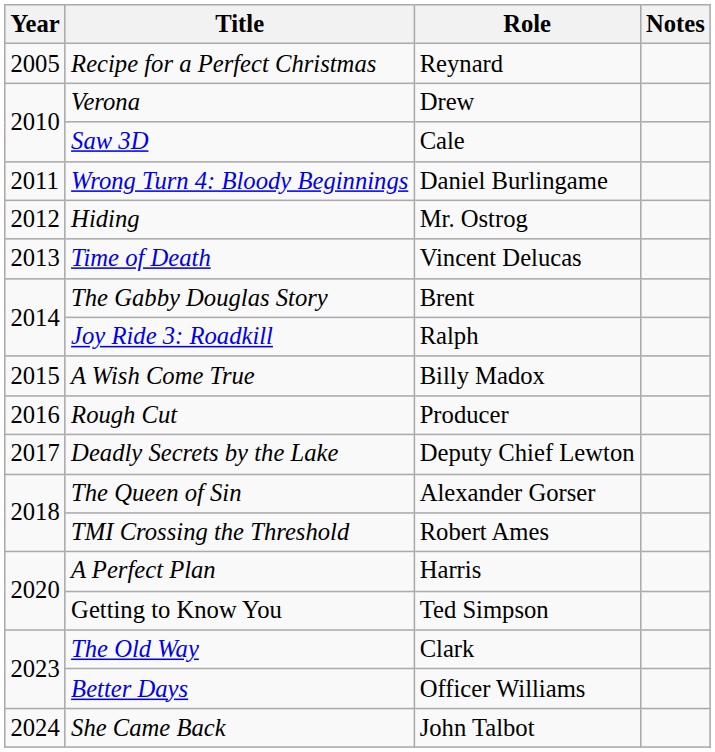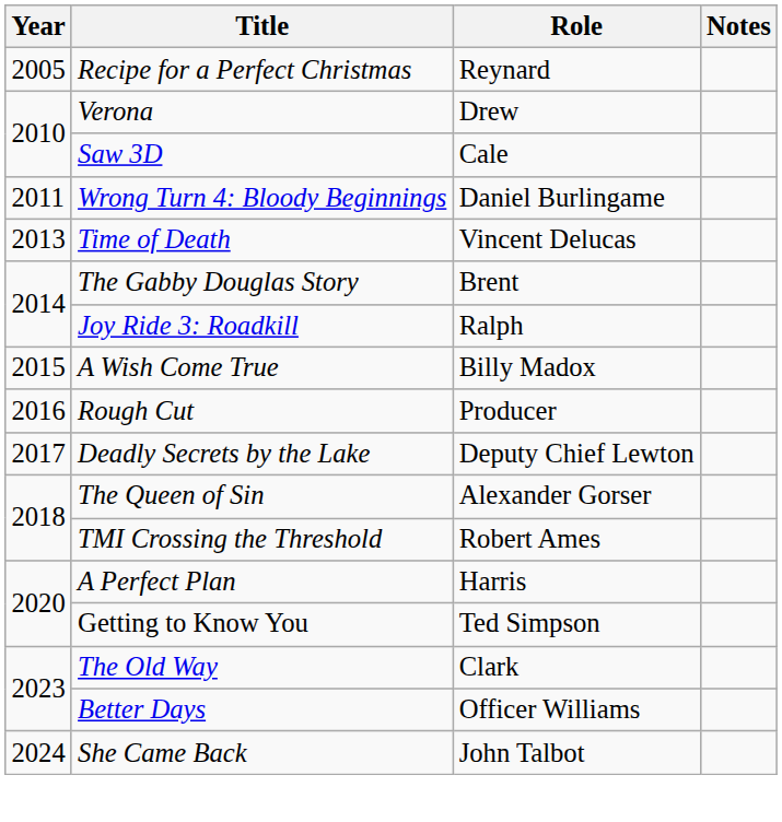 <table class="wikitable sortable">
 <tr>
 <th>Year</th>
 <th>Title</th>
 <th>Role</th>
 <th>Notes</th>
 </tr>
 <tr>
 <td>2005</td>
 <td><em>Recipe for a Perfect Christmas</em></td>
 <td>Reynard</td>
 <td></td>
 </tr>
 <tr>
 <td rowspan="2">2010</td>
 <td><em>Verona</em></td>
 <td>Drew</td>
 <td></td>
 </tr>
 <tr>
 <td><em><a href='#'>Saw 3D</a></em></td>
 <td>Cale</td>
 <td></td>
 </tr>
 <tr>
 <td>2011</td>
 <td><em><a href='#'>Wrong Turn 4: Bloody Beginnings</a></em></td>
 <td>Daniel Burlingame</td>
-<td></td>
-</tr>
-<tr>
-<td>2012</td>
-<td><em>Hiding</em></td>
-<td>Mr. Ostrog</td>
 <td></td>
 </tr>
 <tr>
 <td>2013</td>
 <td><em><a href='#'>Time of Death</a></em></td>
 <td>Vincent Delucas</td>
 <td></td>
 </tr>
 <tr>
 <td rowspan="2">2014</td>
 <td data-sort-value="Gabby Douglas Story, The"><em>The Gabby Douglas Story</em></td>
 <td>Brent</td>
 <td></td>
 </tr>
 <tr>
 <td><em><a href='#'>Joy Ride 3: Roadkill</a></em></td>
 <td>Ralph</td>
 <td></td>
 </tr>
 <tr>
 <td>2015</td>
 <td data-sort-value="Wish Come True, A"><em>A Wish Come True</em></td>
 <td>Billy Madox</td>
 <td></td>
 </tr>
 <tr>
 <td>2016</td>
 <td><em>Rough Cut</em></td>
 <td>Producer</td>
 <td></td>
 </tr>
 <tr>
 <td>2017</td>
 <td><em>Deadly Secrets by the Lake</em></td>
 <td>Deputy Chief Lewton</td>
 <td></td>
 </tr>
 <tr>
 <td rowspan="2">2018</td>
 <td data-sort-value="Queen of Sin, The"><em>The Queen of Sin</em></td>
 <td>Alexander Gorser</td>
 <td></td>
 </tr>
 <tr>
 <td><em>TMI Crossing the Threshold</em></td>
 <td>Robert Ames</td>
 <td></td>
 </tr>
 <tr>
 <td rowspan="2">2020</td>
 <td data-sort-value="Perfect Plan, A"><em>A Perfect Plan</em></td>
 <td>Harris</td>
 <td></td>
 </tr>
 <tr>
 <td>Getting to Know You</td>
 <td>Ted Simpson</td>
 <td></td>
 </tr>
 <tr>
 <td rowspan="2">2023</td>
 <td data-sort-value="Old Way, The"><em><a href='#'>The Old Way</a></em></td>
 <td>Clark</td>
 <td></td>
 </tr>
 <tr>
 <td><em><a href='#'>Better Days</a></em></td>
 <td>Officer Williams</td>
 <td></td>
 </tr>
 <tr>
 <td>2024</td>
 <td><em>She Came Back</em></td>
 <td>John Talbot</td>
 <td></td>
 </tr>
 </table>
